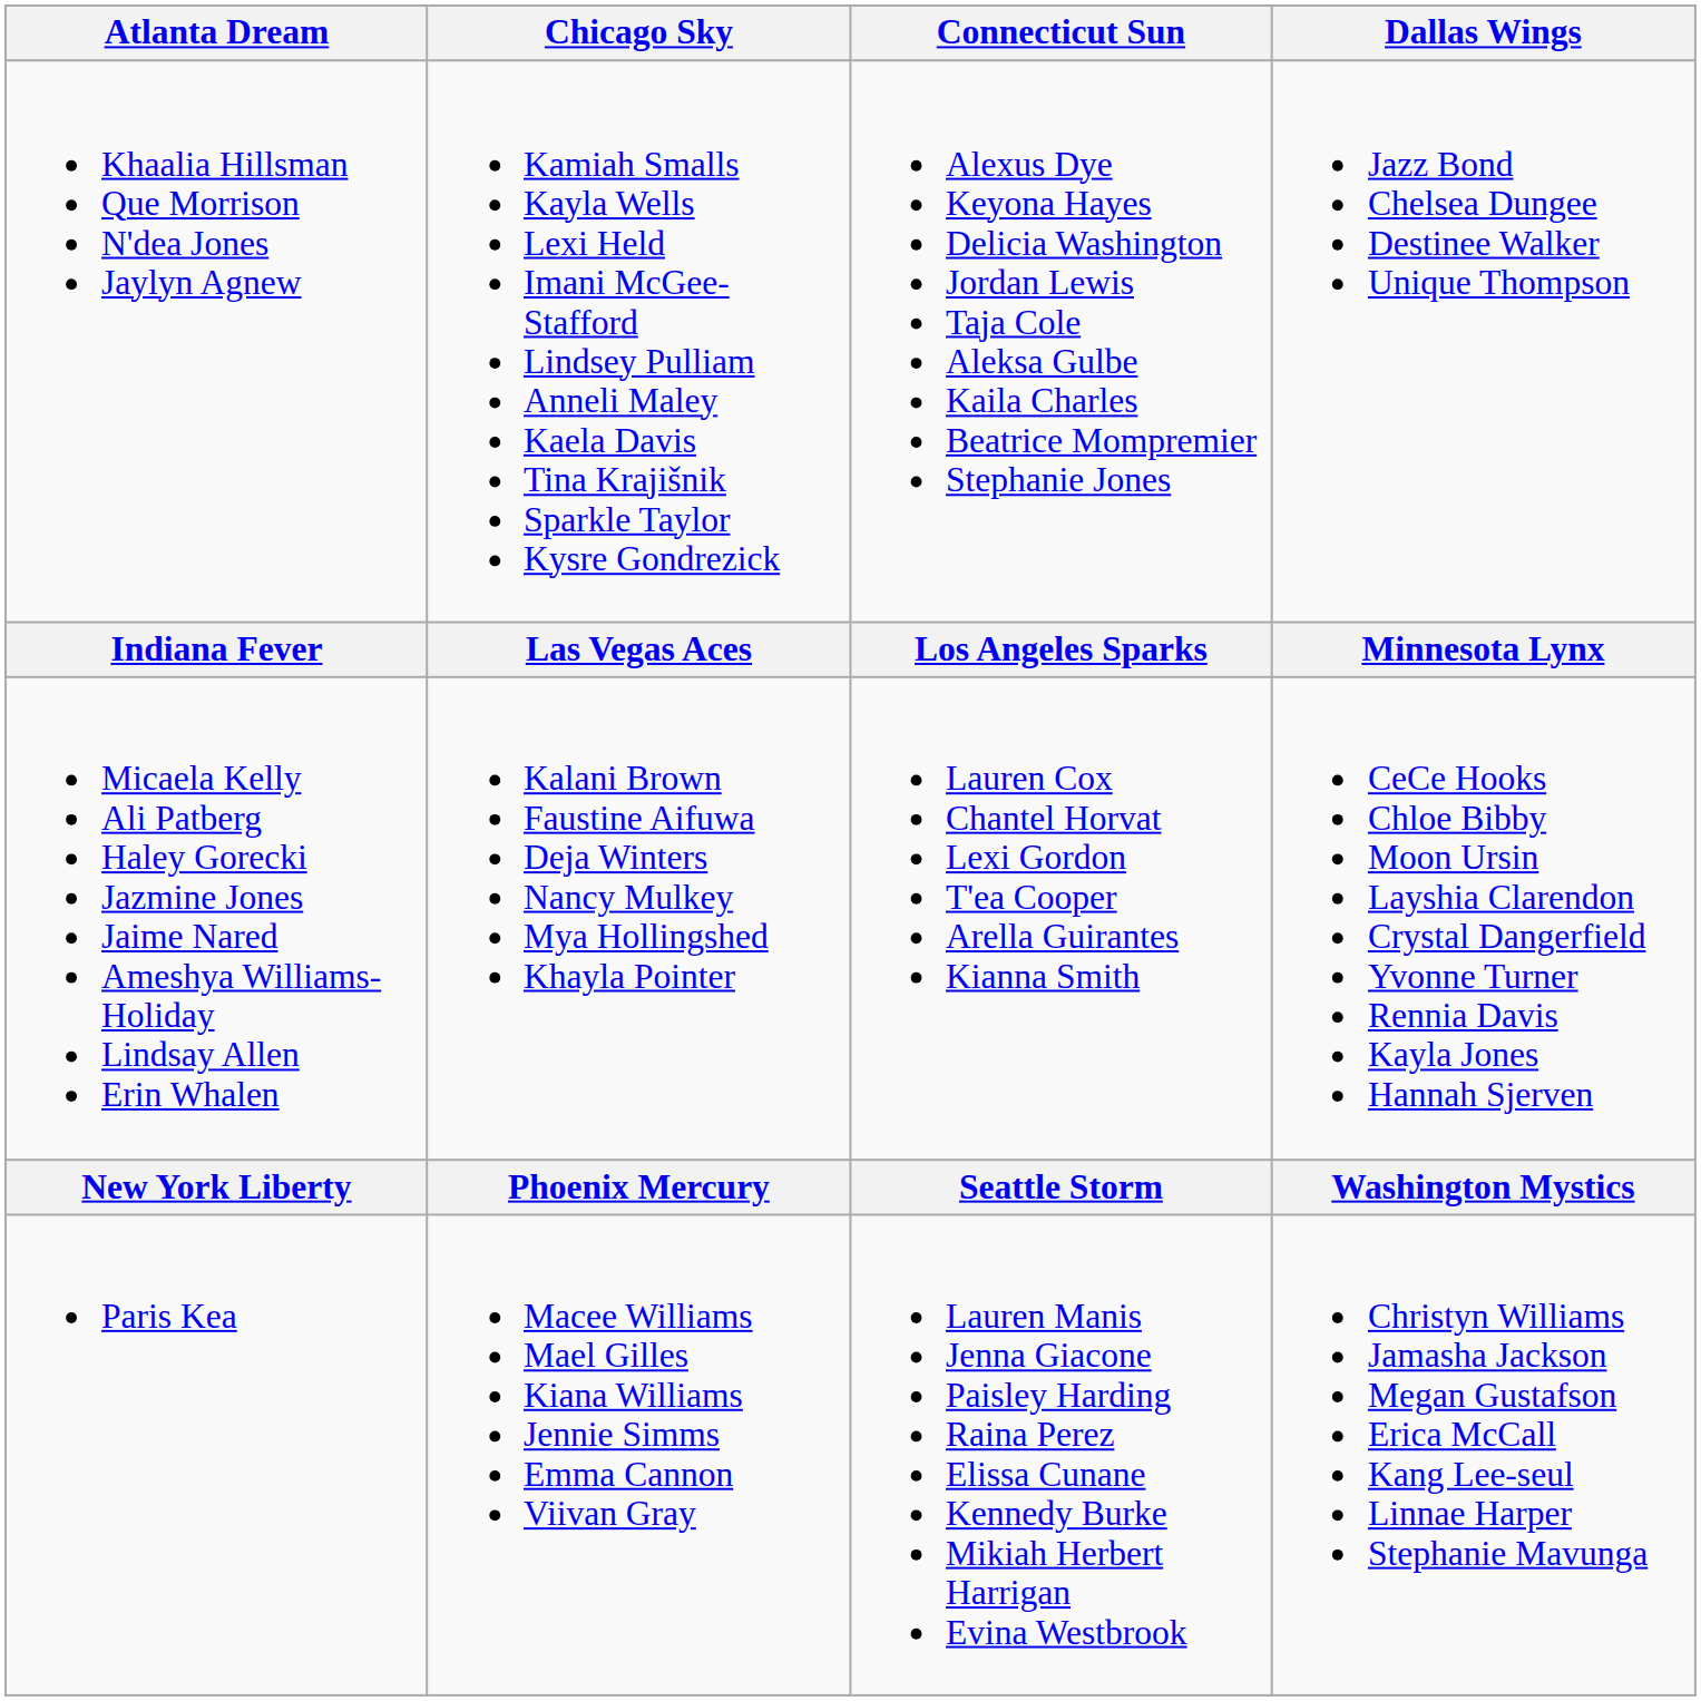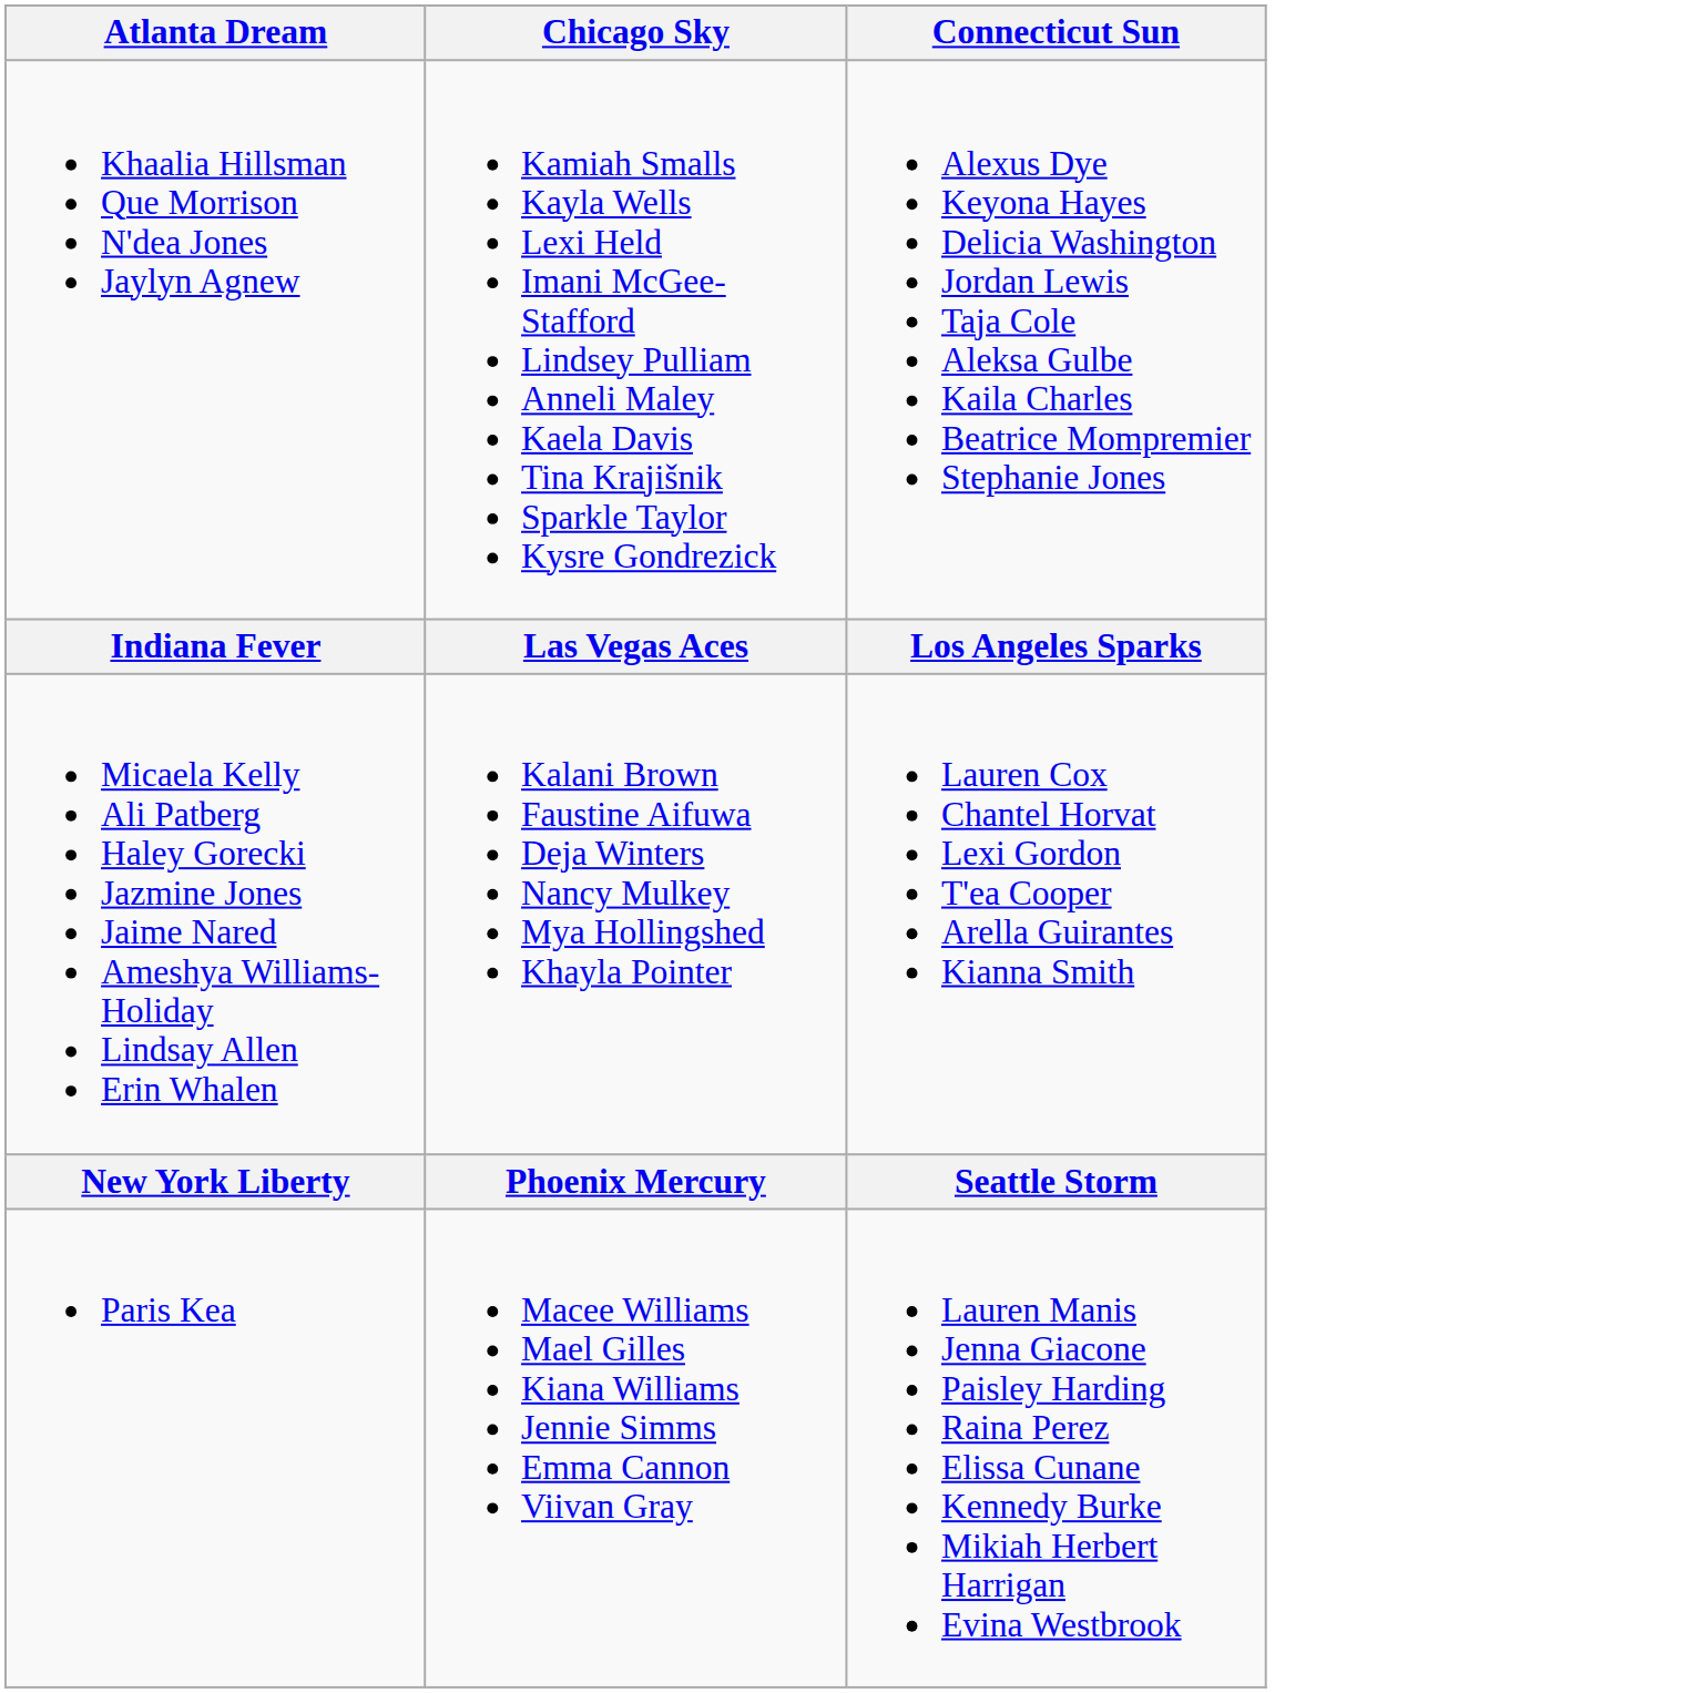 <table class="wikitable">
 <tr>
 <th style="width:185px"><a href='#'>Atlanta Dream</a></th>
 <th style="width:185px"><a href='#'>Chicago Sky</a></th>
 <th style="width:185px"><a href='#'>Connecticut Sun</a></th>
-<th style="width:185px"><a href='#'>Dallas Wings</a></th>
 </tr>
 <tr>
 <td valign=top><br><ul><li><a href='#'>Khaalia Hillsman</a></li><li><a href='#'>Que Morrison</a></li><li><a href='#'>N'dea Jones</a></li><li><a href='#'>Jaylyn Agnew</a></li></ul></td>
 <td valign=top><br><ul><li><a href='#'>Kamiah Smalls</a></li><li><a href='#'>Kayla Wells</a></li><li><a href='#'>Lexi Held</a></li><li><a href='#'>Imani McGee-Stafford</a></li><li><a href='#'>Lindsey Pulliam</a></li><li><a href='#'>Anneli Maley</a></li><li><a href='#'>Kaela Davis</a></li><li><a href='#'>Tina Krajišnik</a></li><li><a href='#'>Sparkle Taylor</a></li><li><a href='#'>Kysre Gondrezick</a></li></ul></td>
 <td valign=top><br><ul><li><a href='#'>Alexus Dye</a></li><li><a href='#'>Keyona Hayes</a></li><li><a href='#'>Delicia Washington</a></li><li><a href='#'>Jordan Lewis</a></li><li><a href='#'>Taja Cole</a></li><li><a href='#'>Aleksa Gulbe</a></li><li><a href='#'>Kaila Charles</a></li><li><a href='#'>Beatrice Mompremier</a></li><li><a href='#'>Stephanie Jones</a></li></ul></td>
-<td valign=top><br><ul><li><a href='#'>Jazz Bond</a></li><li><a href='#'>Chelsea Dungee</a></li><li><a href='#'>Destinee Walker</a></li><li><a href='#'>Unique Thompson</a></li></ul></td>
 </tr>
 <tr>
 <th style="width:185px"><a href='#'>Indiana Fever</a></th>
 <th style="width:185px"><a href='#'>Las Vegas Aces</a></th>
 <th style="width:185px"><a href='#'>Los Angeles Sparks</a></th>
-<th style="width:185px"><a href='#'>Minnesota Lynx</a></th>
 </tr>
 <tr>
 <td valign=top><br><ul><li><a href='#'>Micaela Kelly</a></li><li><a href='#'>Ali Patberg</a></li><li><a href='#'>Haley Gorecki</a></li><li><a href='#'>Jazmine Jones</a></li><li><a href='#'>Jaime Nared</a></li><li><a href='#'>Ameshya Williams-Holiday</a></li><li><a href='#'>Lindsay Allen</a></li><li><a href='#'>Erin Whalen</a></li></ul></td>
 <td valign=top><br><ul><li><a href='#'>Kalani Brown</a></li><li><a href='#'>Faustine Aifuwa</a></li><li><a href='#'>Deja Winters</a></li><li><a href='#'>Nancy Mulkey</a></li><li><a href='#'>Mya Hollingshed</a></li><li><a href='#'>Khayla Pointer</a></li></ul></td>
 <td valign=top><br><ul><li><a href='#'>Lauren Cox</a></li><li><a href='#'>Chantel Horvat</a></li><li><a href='#'>Lexi Gordon</a></li><li><a href='#'>T'ea Cooper</a></li><li><a href='#'>Arella Guirantes</a></li><li><a href='#'>Kianna Smith</a></li></ul></td>
-<td valign=top><br><ul><li><a href='#'>CeCe Hooks</a></li><li><a href='#'>Chloe Bibby</a></li><li><a href='#'>Moon Ursin</a></li><li><a href='#'>Layshia Clarendon</a></li><li><a href='#'>Crystal Dangerfield</a></li><li><a href='#'>Yvonne Turner</a></li><li><a href='#'>Rennia Davis</a></li><li><a href='#'>Kayla Jones</a></li><li><a href='#'>Hannah Sjerven</a></li></ul></td>
 </tr>
 <tr>
 <th style="width:185px"><a href='#'>New York Liberty</a></th>
 <th style="width:185px"><a href='#'>Phoenix Mercury</a></th>
 <th style="width:185px"><a href='#'>Seattle Storm</a></th>
-<th style="width:185px"><a href='#'>Washington Mystics</a></th>
 </tr>
 <tr>
 <td valign=top><br><ul><li><a href='#'>Paris Kea</a></li></ul></td>
 <td valign=top><br><ul><li><a href='#'>Macee Williams</a></li><li><a href='#'>Mael Gilles</a></li><li><a href='#'>Kiana Williams</a></li><li><a href='#'>Jennie Simms</a></li><li><a href='#'>Emma Cannon</a></li><li><a href='#'>Viivan Gray</a></li></ul></td>
 <td valign=top><br><ul><li><a href='#'>Lauren Manis</a></li><li><a href='#'>Jenna Giacone</a></li><li><a href='#'>Paisley Harding</a></li><li><a href='#'>Raina Perez</a></li><li><a href='#'>Elissa Cunane</a></li><li><a href='#'>Kennedy Burke</a></li><li><a href='#'>Mikiah Herbert Harrigan</a></li><li><a href='#'>Evina Westbrook</a></li></ul></td>
-<td valign=top><br><ul><li><a href='#'>Christyn Williams</a></li><li><a href='#'>Jamasha Jackson</a></li><li><a href='#'>Megan Gustafson</a></li><li><a href='#'>Erica McCall</a></li><li><a href='#'>Kang Lee-seul</a></li><li><a href='#'>Linnae Harper</a></li><li><a href='#'>Stephanie Mavunga</a></li></ul></td>
 </tr>
 </table>
